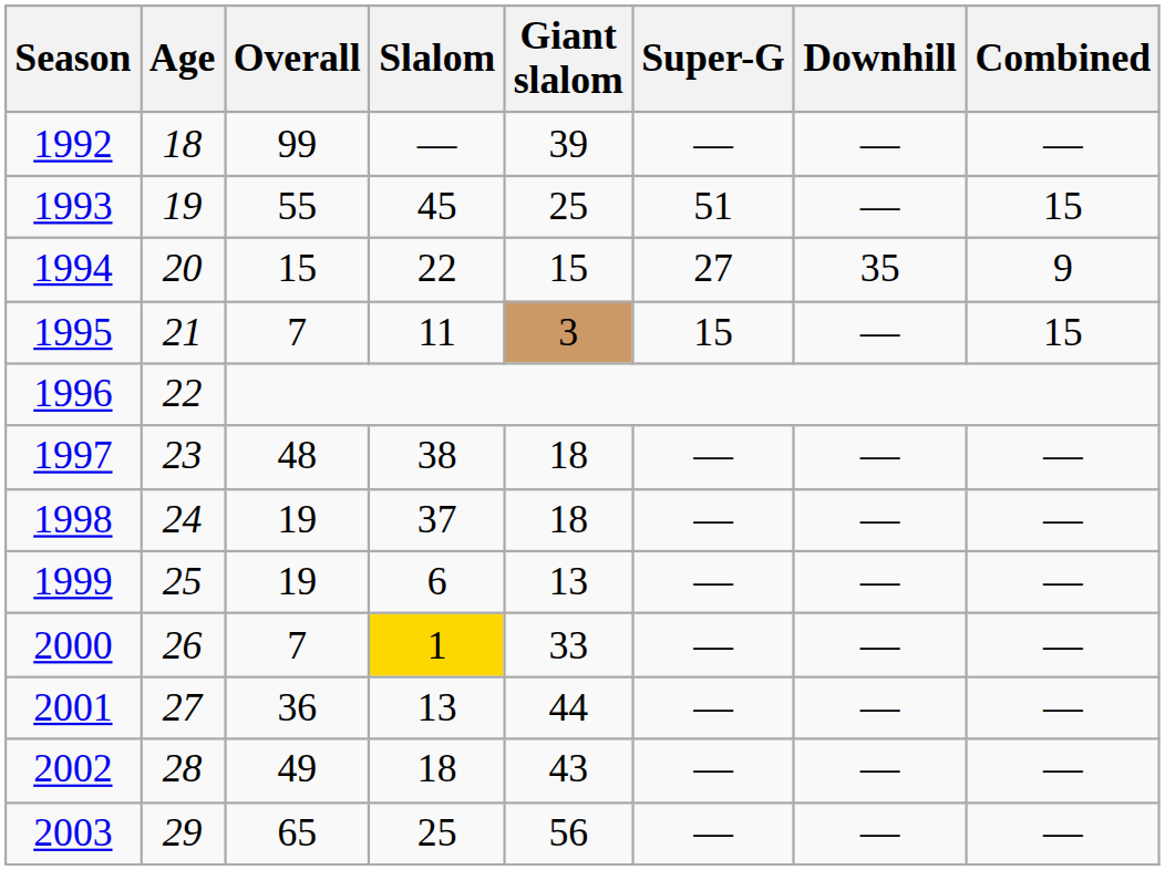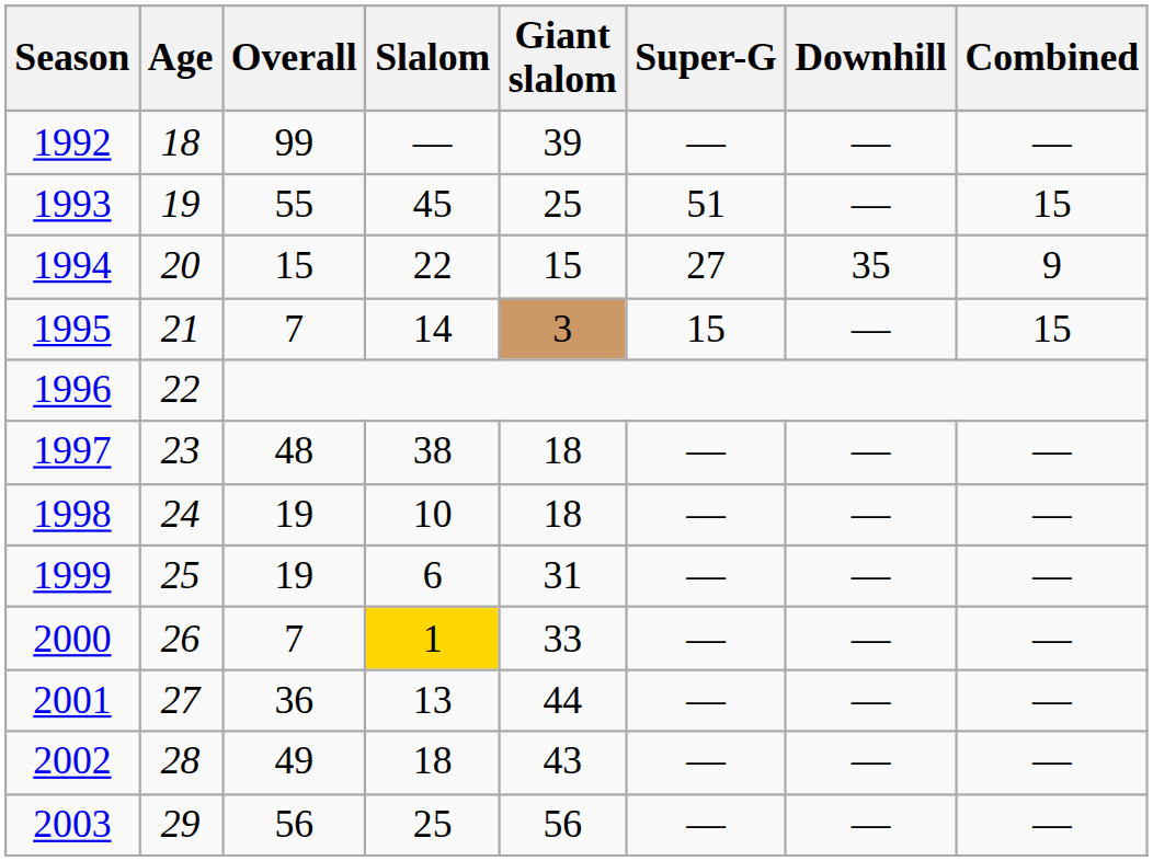 <table class=wikitable style="text-align:center">
 <tr>
 <th>Season</th>
 <th>Age</th>
 <th>Overall</th>
 <th>Slalom</th>
 <th>Giant<br>slalom</th>
 <th>Super-G</th>
 <th>Downhill</th>
 <th>Combined</th>
 </tr>
 <tr>
 <td><a href='#'>1992</a></td>
 <td><em>18</em></td>
 <td>99</td>
 <td>—</td>
 <td>39</td>
 <td>—</td>
 <td>—</td>
 <td>—</td>
 </tr>
 <tr>
 <td><a href='#'>1993</a></td>
 <td><em>19</em></td>
 <td>55</td>
 <td>45</td>
 <td>25</td>
 <td>51</td>
 <td>—</td>
 <td>15</td>
 </tr>
 <tr>
 <td><a href='#'>1994</a></td>
 <td><em>20</em></td>
 <td>15</td>
 <td>22</td>
 <td>15</td>
 <td>27</td>
 <td>35</td>
 <td>9</td>
 </tr>
 <tr>
 <td><a href='#'>1995</a></td>
 <td><em>21</em></td>
 <td>7</td>
-<td>11</td>
+<td>14</td>
 <td style="background:#c96;">3</td>
 <td>15</td>
 <td>—</td>
 <td>15</td>
 </tr>
 <tr>
 <td><a href='#'>1996</a></td>
 <td><em>22</em></td>
 <td colspan=6 rowspan=1></td>
 </tr>
 <tr>
 <td><a href='#'>1997</a></td>
 <td><em>23</em></td>
 <td>48</td>
 <td>38</td>
 <td>18</td>
 <td>—</td>
 <td>—</td>
 <td>—</td>
 </tr>
 <tr>
 <td><a href='#'>1998</a></td>
 <td><em>24</em></td>
 <td>19</td>
-<td>37</td>
+<td>10</td>
 <td>18</td>
 <td>—</td>
 <td>—</td>
 <td>—</td>
 </tr>
 <tr>
 <td><a href='#'>1999</a></td>
 <td><em>25</em></td>
 <td>19</td>
 <td>6</td>
-<td>13</td>
+<td>31</td>
 <td>—</td>
 <td>—</td>
 <td>—</td>
 </tr>
 <tr>
 <td><a href='#'>2000</a></td>
 <td><em>26</em></td>
 <td>7</td>
 <td bgcolor="gold">1</td>
 <td>33</td>
 <td>—</td>
 <td>—</td>
 <td>—</td>
 </tr>
 <tr>
 <td><a href='#'>2001</a></td>
 <td><em>27</em></td>
 <td>36</td>
 <td>13</td>
 <td>44</td>
 <td>—</td>
 <td>—</td>
 <td>—</td>
 </tr>
 <tr>
 <td><a href='#'>2002</a></td>
 <td><em>28</em></td>
 <td>49</td>
 <td>18</td>
 <td>43</td>
 <td>—</td>
 <td>—</td>
 <td>—</td>
 </tr>
 <tr>
 <td><a href='#'>2003</a></td>
 <td><em>29</em></td>
-<td>65</td>
+<td>56</td>
 <td>25</td>
 <td>56</td>
 <td>—</td>
 <td>—</td>
 <td>—</td>
 </tr>
 <tr>
 </tr>
 </table>
